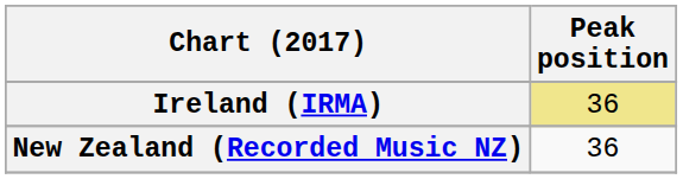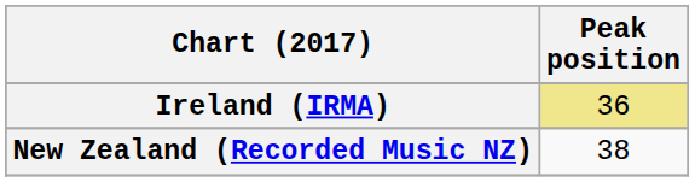 <table class="wikitable sortable plainrowheaders" style="text-align:center">
 <tr>
 <th scope="col">Chart (2017)</th>
 <th scope="col">Peak<br> position</th>
 </tr>
 <tr>
 </tr>
 <tr>
 </tr>
 <tr>
 </tr>
 <tr>
 <th scope="row">Ireland (<a href='#'>IRMA</a>)</th>
 <td style="background: khaki;">36</td>
 </tr>
 <tr>
 </tr>
 <tr>
 <th scope="row">New Zealand (<a href='#'>Recorded Music NZ</a>)</th>
-<td>36</td>
+<td>38</td>
 </tr>
 <tr>
 </tr>
 <tr>
 </tr>
 <tr>
 </tr>
 <tr>
 </tr>
 <tr>
 </tr>
 <tr>
 </tr>
 </table>
